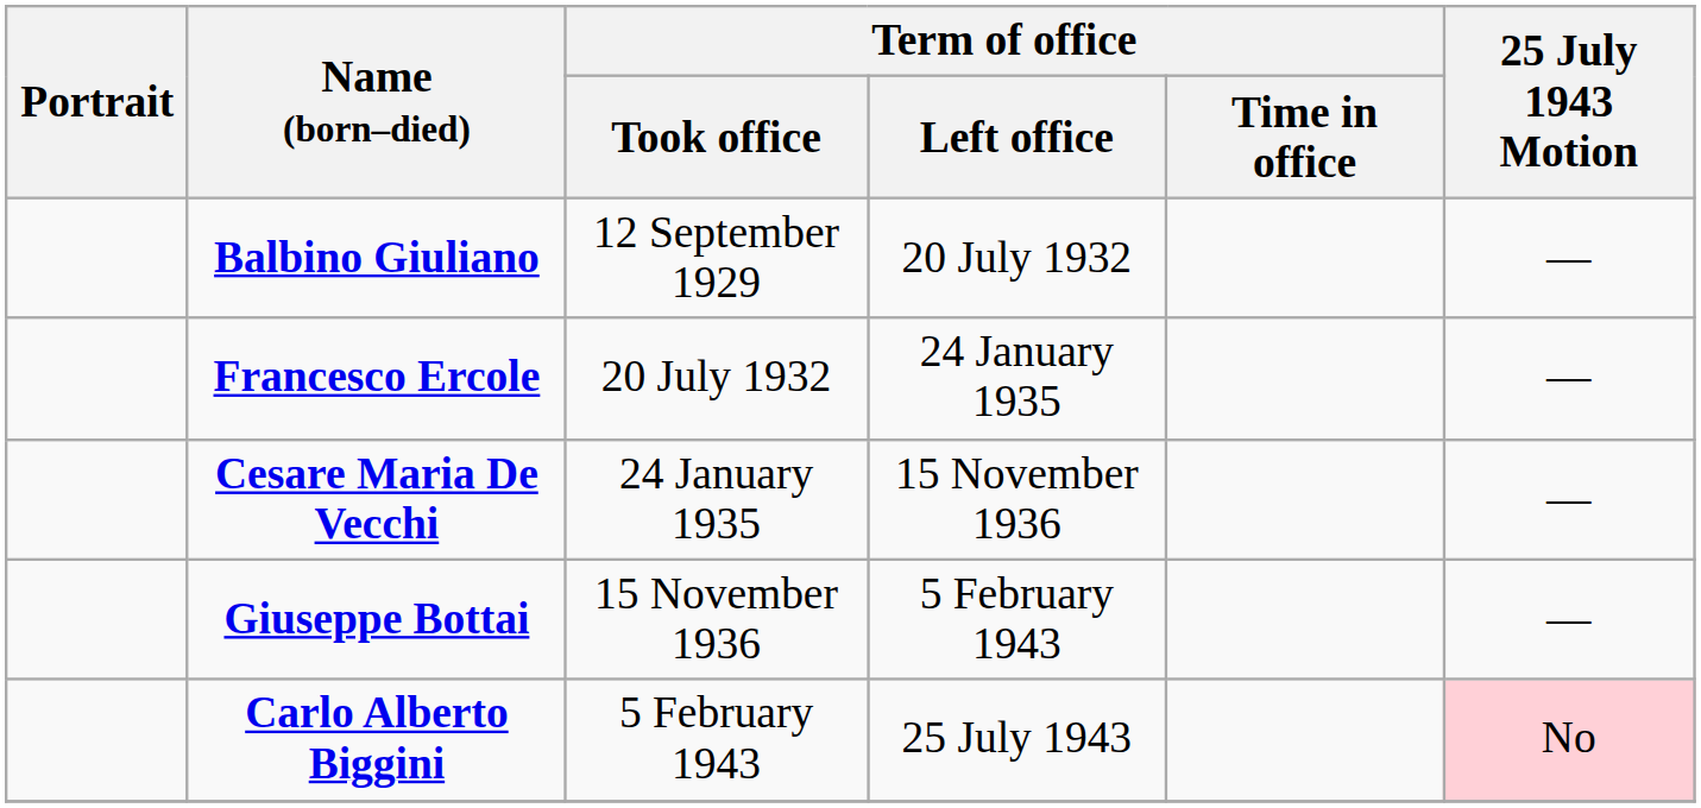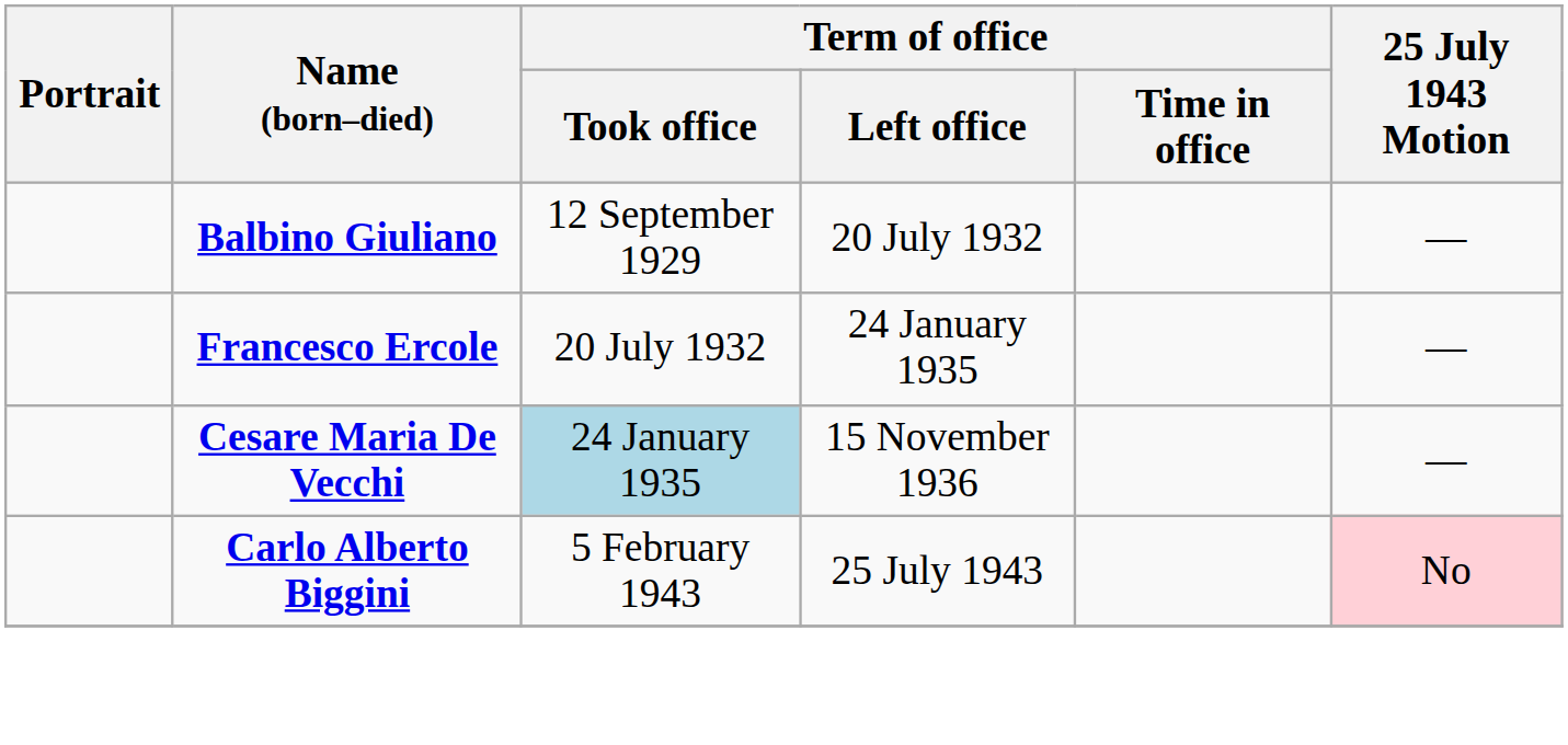 <table class="wikitable" style="text-align:center;" style="width=90%">
 <tr>
 <th width=1% rowspan=2>Portrait</th>
 <th width=15% rowspan=2>Name<br><small>(born–died)</small></th>
 <th width=30% colspan=3>Term of office</th>
 <th width=10% rowspan=2>25 July 1943 Motion</th>
 </tr>
 <tr style="text-align:center;">
 <th width=11%>Took office</th>
 <th width=11%>Left office</th>
 <th width=11%>Time in office</th>
 </tr>
 <tr>
 <td></td>
 <td><strong><a href='#'>Balbino Giuliano</a></strong><br></td>
 <td>12 September 1929</td>
 <td>20 July 1932</td>
 <td></td>
 <td align=center>—</td>
 </tr>
 <tr>
 <td></td>
 <td><strong><a href='#'>Francesco Ercole</a></strong><br></td>
 <td>20 July 1932</td>
 <td>24 January 1935</td>
 <td></td>
 <td align=center>—</td>
 </tr>
 <tr>
 <td></td>
 <td><strong><a href='#'>Cesare Maria De Vecchi</a></strong><br></td>
-<td>24 January 1935</td>
+<td style="background: lightblue;">24 January 1935</td>
 <td>15 November 1936</td>
-<td></td>
-<td align=center>—</td>
-</tr>
-<tr>
-<td></td>
-<td><strong><a href='#'>Giuseppe Bottai</a></strong><br></td>
-<td>15 November 1936</td>
-<td>5 February 1943</td>
 <td></td>
 <td align=center>—</td>
 </tr>
 <tr>
 <td></td>
 <td><strong><a href='#'>Carlo Alberto Biggini</a></strong><br></td>
 <td>5 February 1943</td>
 <td>25 July 1943</td>
 <td></td>
 <td align=center style="background:#FFD0D7">No</td>
 </tr>
 <tr>
 </tr>
 </table>
